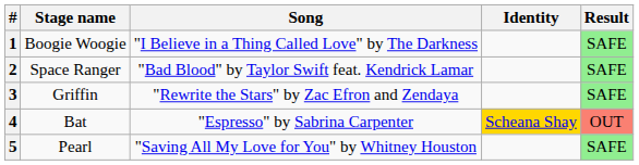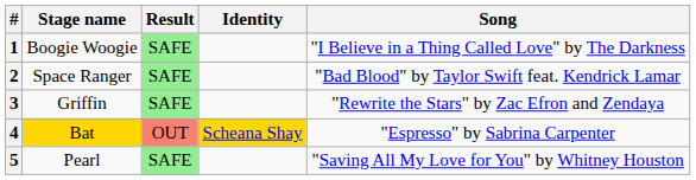 <table class="wikitable plainrowheaders" style="text-align: center;">
 <tr>
 <th>#</th>
 <th>Stage name</th>
+<th>Result</th>
+<th>Identity</th>
 <th>Song</th>
-<th>Identity</th>
-<th>Result</th>
 </tr>
 <tr>
 <th>1</th>
 <td>Boogie Woogie</td>
+<td bgcolor=lightgreen>SAFE</td>
+<td></td>
 <td>"<a href='#'>I Believe in a Thing Called Love</a>" by <a href='#'>The Darkness</a></td>
-<td></td>
-<td bgcolor=lightgreen>SAFE</td>
 </tr>
 <tr>
 <th>2</th>
 <td>Space Ranger</td>
+<td bgcolor=lightgreen>SAFE</td>
+<td></td>
 <td>"<a href='#'>Bad Blood</a>" by <a href='#'>Taylor Swift</a> feat. <a href='#'>Kendrick Lamar</a></td>
-<td></td>
-<td bgcolor=lightgreen>SAFE</td>
 </tr>
 <tr>
 <th>3</th>
 <td>Griffin</td>
+<td bgcolor=lightgreen>SAFE</td>
+<td></td>
 <td>"<a href='#'>Rewrite the Stars</a>" by <a href='#'>Zac Efron</a> and <a href='#'>Zendaya</a></td>
-<td></td>
-<td bgcolor=lightgreen>SAFE</td>
 </tr>
 <tr>
 <th>4</th>
-<td>Bat</td>
+<td style="background: gold;">Bat</td>
+<td bgcolor="salmon">OUT</td>
+<td style="background: gold;"><a href='#'>Scheana Shay</a></td>
 <td>"<a href='#'>Espresso</a>" by <a href='#'>Sabrina Carpenter</a></td>
-<td style="background: gold;"><a href='#'>Scheana Shay</a></td>
-<td bgcolor="salmon">OUT</td>
 </tr>
 <tr>
 <th>5</th>
 <td>Pearl</td>
+<td bgcolor=lightgreen>SAFE</td>
+<td></td>
 <td>"<a href='#'>Saving All My Love for You</a>" by <a href='#'>Whitney Houston</a></td>
-<td></td>
-<td bgcolor=lightgreen>SAFE</td>
 </tr>
 </table>
